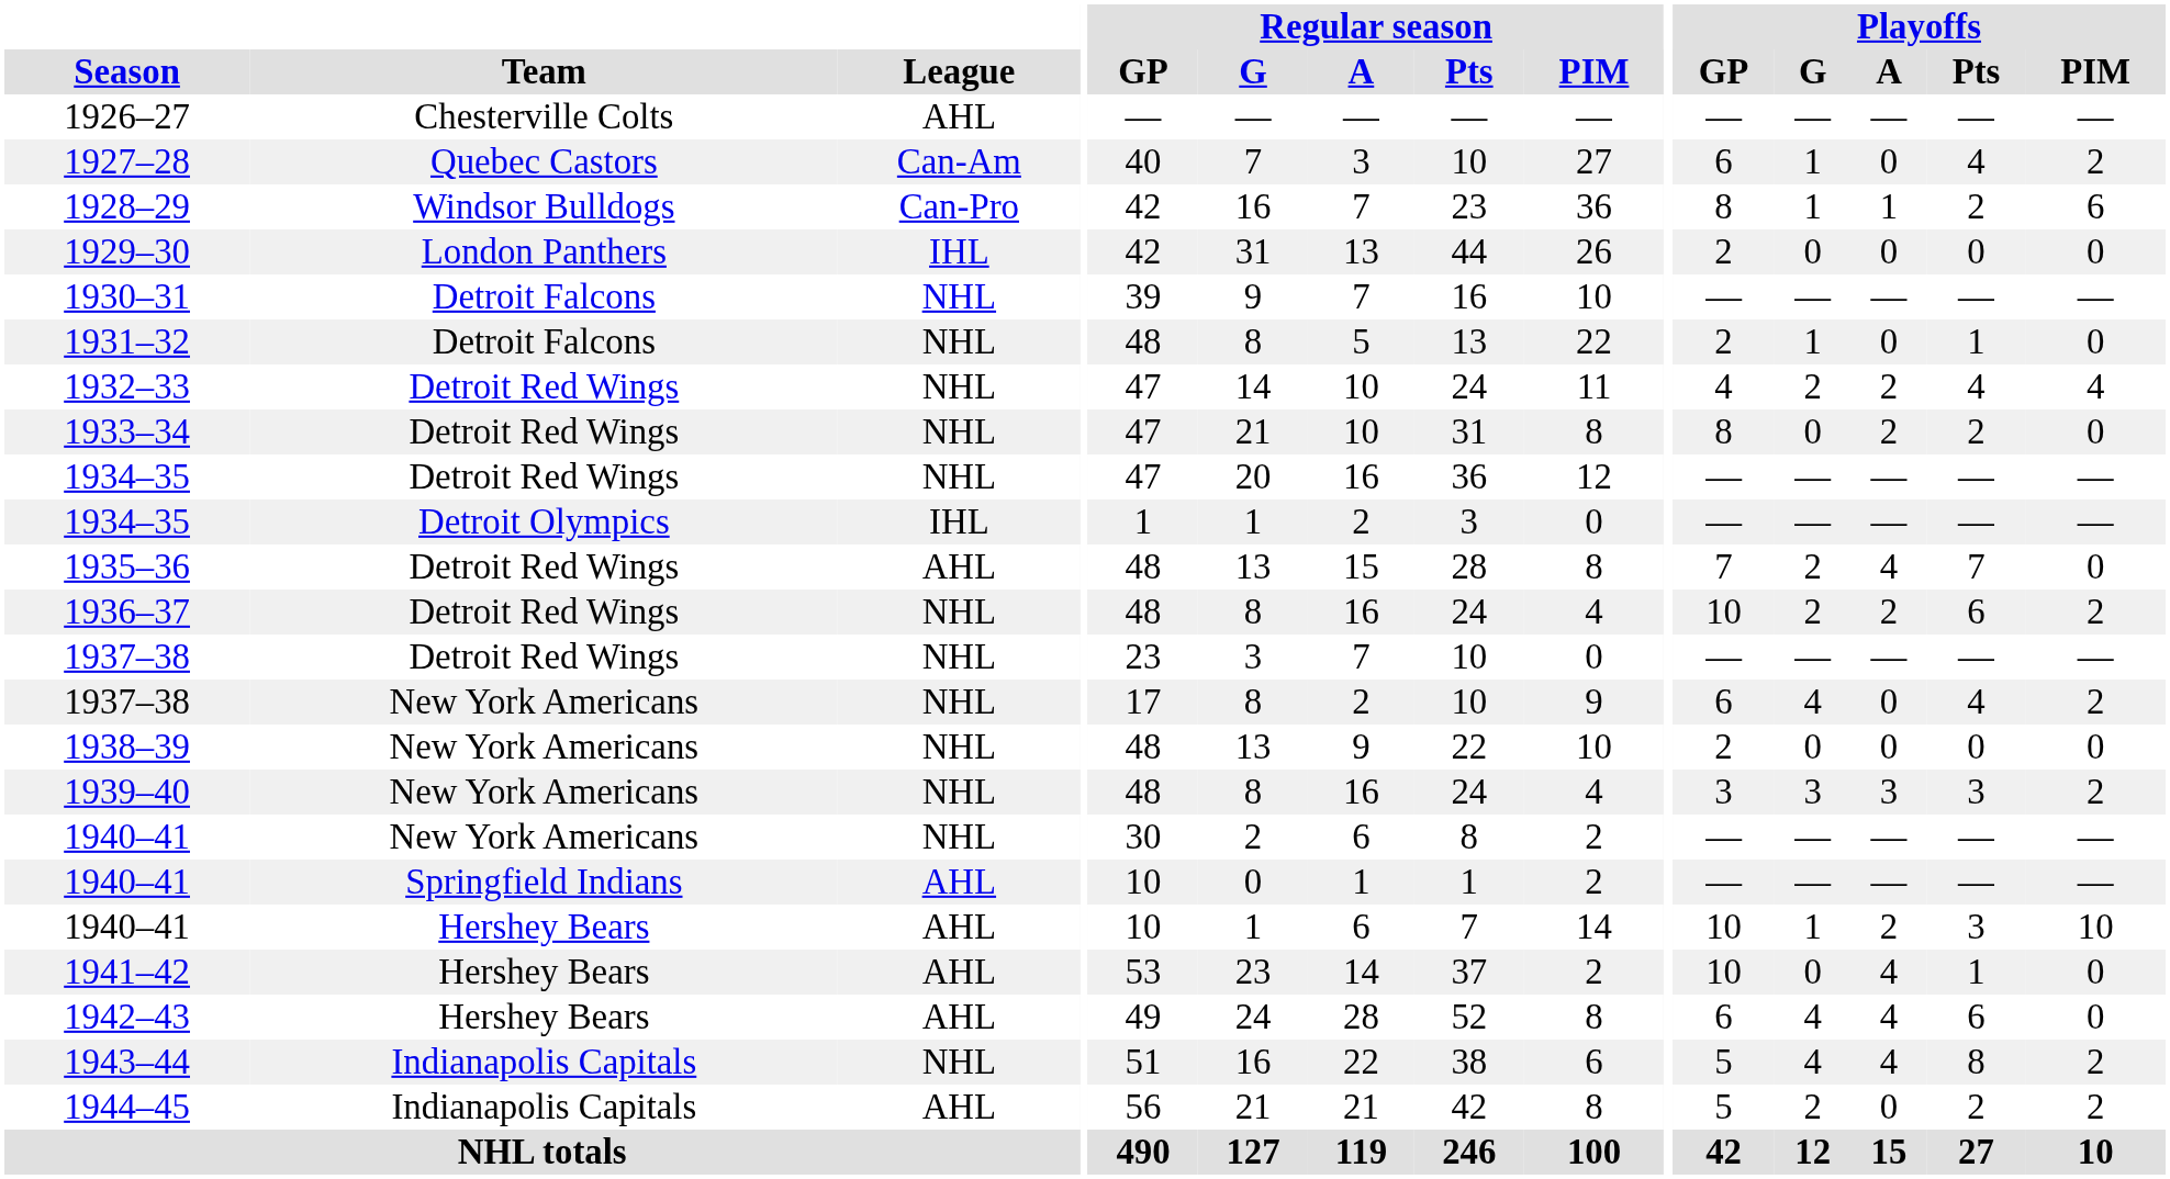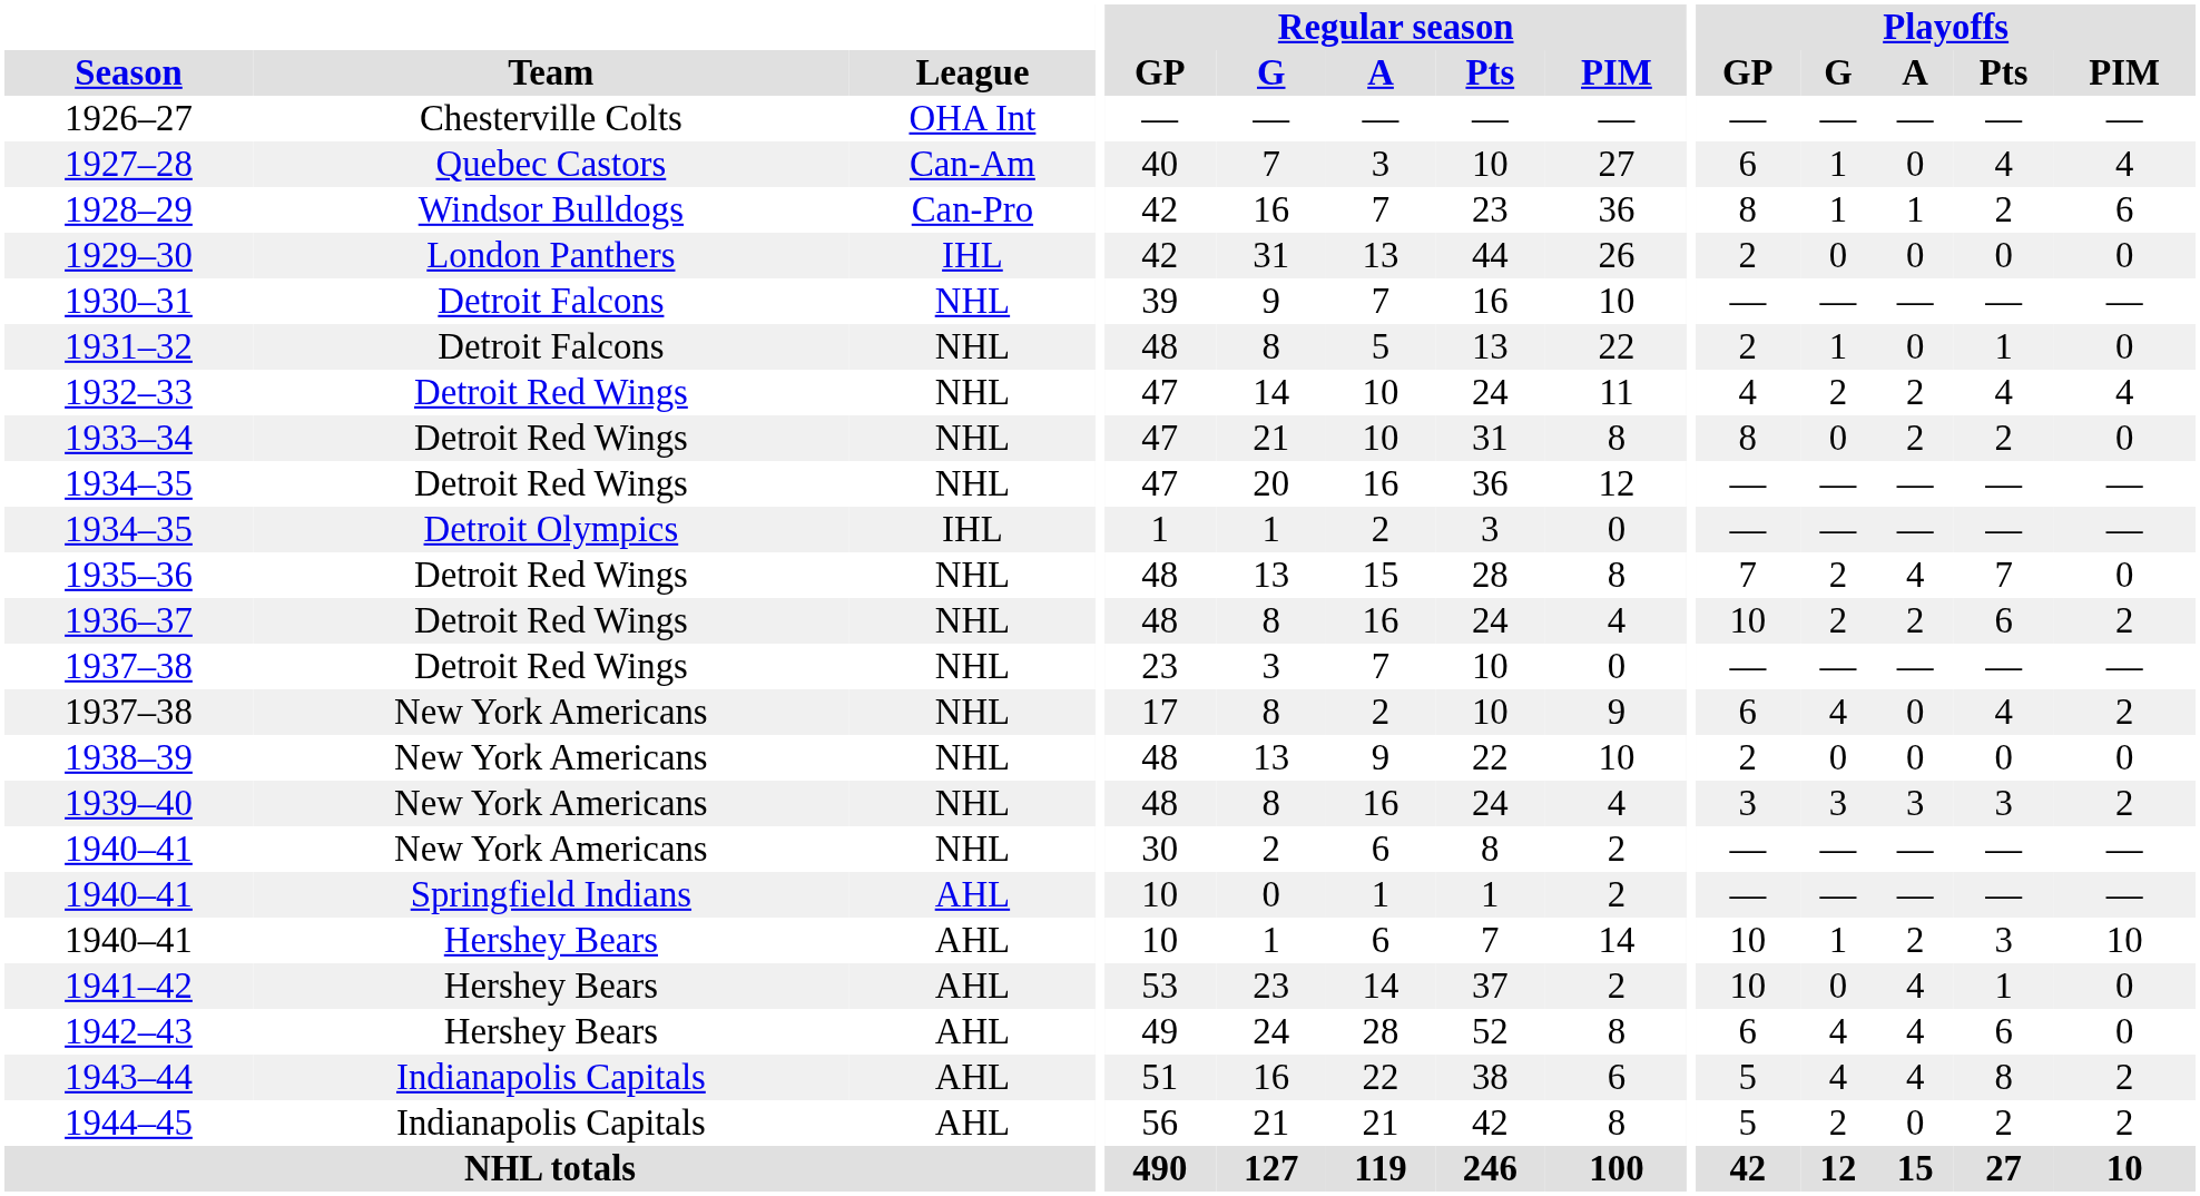 <table border="0" cellpadding="1" cellspacing="0" style="text-align:center; width:60em">
 <tr bgcolor="#e0e0e0">
 <th colspan="3" bgcolor="#ffffff"></th>
 <th rowspan="100" bgcolor="#ffffff"></th>
 <th colspan="5"><a href='#'>Regular season</a></th>
 <th rowspan="100" bgcolor="#ffffff"></th>
 <th colspan="5"><a href='#'>Playoffs</a></th>
 </tr>
 <tr bgcolor="#e0e0e0">
 <th><a href='#'>Season</a></th>
 <th>Team</th>
 <th>League</th>
 <th>GP</th>
 <th><a href='#'>G</a></th>
 <th><a href='#'>A</a></th>
 <th><a href='#'>Pts</a></th>
 <th><a href='#'>PIM</a></th>
 <th>GP</th>
 <th>G</th>
 <th>A</th>
 <th>Pts</th>
 <th>PIM</th>
 </tr>
 <tr>
 <td>1926–27</td>
 <td>Chesterville Colts</td>
-<td>AHL</td>
+<td><a href='#'>OHA Int</a></td>
 <td>—</td>
 <td>—</td>
 <td>—</td>
 <td>—</td>
 <td>—</td>
 <td>—</td>
 <td>—</td>
 <td>—</td>
 <td>—</td>
 <td>—</td>
 </tr>
 <tr bgcolor="#f0f0f0">
 <td><a href='#'>1927–28</a></td>
 <td><a href='#'>Quebec Castors</a></td>
 <td><a href='#'>Can-Am</a></td>
 <td>40</td>
 <td>7</td>
 <td>3</td>
 <td>10</td>
 <td>27</td>
 <td>6</td>
 <td>1</td>
 <td>0</td>
 <td>4</td>
-<td>2</td>
+<td>4</td>
 </tr>
 <tr>
 <td><a href='#'>1928–29</a></td>
 <td><a href='#'>Windsor Bulldogs</a></td>
 <td><a href='#'>Can-Pro</a></td>
 <td>42</td>
 <td>16</td>
 <td>7</td>
 <td>23</td>
 <td>36</td>
 <td>8</td>
 <td>1</td>
 <td>1</td>
 <td>2</td>
 <td>6</td>
 </tr>
 <tr bgcolor="#f0f0f0">
 <td><a href='#'>1929–30</a></td>
 <td><a href='#'>London Panthers</a></td>
 <td><a href='#'>IHL</a></td>
 <td>42</td>
 <td>31</td>
 <td>13</td>
 <td>44</td>
 <td>26</td>
 <td>2</td>
 <td>0</td>
 <td>0</td>
 <td>0</td>
 <td>0</td>
 </tr>
 <tr>
 <td><a href='#'>1930–31</a></td>
 <td><a href='#'>Detroit Falcons</a></td>
 <td><a href='#'>NHL</a></td>
 <td>39</td>
 <td>9</td>
 <td>7</td>
 <td>16</td>
 <td>10</td>
 <td>—</td>
 <td>—</td>
 <td>—</td>
 <td>—</td>
 <td>—</td>
 </tr>
 <tr bgcolor="#f0f0f0">
 <td><a href='#'>1931–32</a></td>
 <td>Detroit Falcons</td>
 <td>NHL</td>
 <td>48</td>
 <td>8</td>
 <td>5</td>
 <td>13</td>
 <td>22</td>
 <td>2</td>
 <td>1</td>
 <td>0</td>
 <td>1</td>
 <td>0</td>
 </tr>
 <tr>
 <td><a href='#'>1932–33</a></td>
 <td><a href='#'>Detroit Red Wings</a></td>
 <td>NHL</td>
 <td>47</td>
 <td>14</td>
 <td>10</td>
 <td>24</td>
 <td>11</td>
 <td>4</td>
 <td>2</td>
 <td>2</td>
 <td>4</td>
 <td>4</td>
 </tr>
 <tr bgcolor="#f0f0f0">
 <td><a href='#'>1933–34</a></td>
 <td>Detroit Red Wings</td>
 <td>NHL</td>
 <td>47</td>
 <td>21</td>
 <td>10</td>
 <td>31</td>
 <td>8</td>
 <td>8</td>
 <td>0</td>
 <td>2</td>
 <td>2</td>
 <td>0</td>
 </tr>
 <tr>
 <td><a href='#'>1934–35</a></td>
 <td>Detroit Red Wings</td>
 <td>NHL</td>
 <td>47</td>
 <td>20</td>
 <td>16</td>
 <td>36</td>
 <td>12</td>
 <td>—</td>
 <td>—</td>
 <td>—</td>
 <td>—</td>
 <td>—</td>
 </tr>
 <tr bgcolor="#f0f0f0">
 <td><a href='#'>1934–35</a></td>
 <td><a href='#'>Detroit Olympics</a></td>
 <td>IHL</td>
 <td>1</td>
 <td>1</td>
 <td>2</td>
 <td>3</td>
 <td>0</td>
 <td>—</td>
 <td>—</td>
 <td>—</td>
 <td>—</td>
 <td>—</td>
 </tr>
 <tr>
 <td><a href='#'>1935–36</a></td>
 <td>Detroit Red Wings</td>
-<td>AHL</td>
+<td>NHL</td>
 <td>48</td>
 <td>13</td>
 <td>15</td>
 <td>28</td>
 <td>8</td>
 <td>7</td>
 <td>2</td>
 <td>4</td>
 <td>7</td>
 <td>0</td>
 </tr>
 <tr bgcolor="#f0f0f0">
 <td><a href='#'>1936–37</a></td>
 <td>Detroit Red Wings</td>
 <td>NHL</td>
 <td>48</td>
 <td>8</td>
 <td>16</td>
 <td>24</td>
 <td>4</td>
 <td>10</td>
 <td>2</td>
 <td>2</td>
 <td>6</td>
 <td>2</td>
 </tr>
 <tr>
 <td><a href='#'>1937–38</a></td>
 <td>Detroit Red Wings</td>
 <td>NHL</td>
 <td>23</td>
 <td>3</td>
 <td>7</td>
 <td>10</td>
 <td>0</td>
 <td>—</td>
 <td>—</td>
 <td>—</td>
 <td>—</td>
 <td>—</td>
 </tr>
 <tr bgcolor="#f0f0f0">
 <td>1937–38</td>
 <td>New York Americans</td>
 <td>NHL</td>
 <td>17</td>
 <td>8</td>
 <td>2</td>
 <td>10</td>
 <td>9</td>
 <td>6</td>
 <td>4</td>
 <td>0</td>
 <td>4</td>
 <td>2</td>
 </tr>
 <tr>
 <td><a href='#'>1938–39</a></td>
 <td>New York Americans</td>
 <td>NHL</td>
 <td>48</td>
 <td>13</td>
 <td>9</td>
 <td>22</td>
 <td>10</td>
 <td>2</td>
 <td>0</td>
 <td>0</td>
 <td>0</td>
 <td>0</td>
 </tr>
 <tr bgcolor="#f0f0f0">
 <td><a href='#'>1939–40</a></td>
 <td>New York Americans</td>
 <td>NHL</td>
 <td>48</td>
 <td>8</td>
 <td>16</td>
 <td>24</td>
 <td>4</td>
 <td>3</td>
 <td>3</td>
 <td>3</td>
 <td>3</td>
 <td>2</td>
 </tr>
 <tr>
 <td><a href='#'>1940–41</a></td>
 <td>New York Americans</td>
 <td>NHL</td>
 <td>30</td>
 <td>2</td>
 <td>6</td>
 <td>8</td>
 <td>2</td>
 <td>—</td>
 <td>—</td>
 <td>—</td>
 <td>—</td>
 <td>—</td>
 </tr>
 <tr bgcolor="#f0f0f0">
 <td><a href='#'>1940–41</a></td>
 <td><a href='#'>Springfield Indians</a></td>
 <td><a href='#'>AHL</a></td>
 <td>10</td>
 <td>0</td>
 <td>1</td>
 <td>1</td>
 <td>2</td>
 <td>—</td>
 <td>—</td>
 <td>—</td>
 <td>—</td>
 <td>—</td>
 </tr>
 <tr>
 <td>1940–41</td>
 <td><a href='#'>Hershey Bears</a></td>
 <td>AHL</td>
 <td>10</td>
 <td>1</td>
 <td>6</td>
 <td>7</td>
 <td>14</td>
 <td>10</td>
 <td>1</td>
 <td>2</td>
 <td>3</td>
 <td>10</td>
 </tr>
 <tr bgcolor="#f0f0f0">
 <td><a href='#'>1941–42</a></td>
 <td>Hershey Bears</td>
 <td>AHL</td>
 <td>53</td>
 <td>23</td>
 <td>14</td>
 <td>37</td>
 <td>2</td>
 <td>10</td>
 <td>0</td>
 <td>4</td>
 <td>1</td>
 <td>0</td>
 </tr>
 <tr>
 <td><a href='#'>1942–43</a></td>
 <td>Hershey Bears</td>
 <td>AHL</td>
 <td>49</td>
 <td>24</td>
 <td>28</td>
 <td>52</td>
 <td>8</td>
 <td>6</td>
 <td>4</td>
 <td>4</td>
 <td>6</td>
 <td>0</td>
 </tr>
 <tr bgcolor="#f0f0f0">
 <td><a href='#'>1943–44</a></td>
 <td><a href='#'>Indianapolis Capitals</a></td>
-<td>NHL</td>
+<td>AHL</td>
 <td>51</td>
 <td>16</td>
 <td>22</td>
 <td>38</td>
 <td>6</td>
 <td>5</td>
 <td>4</td>
 <td>4</td>
 <td>8</td>
 <td>2</td>
 </tr>
 <tr>
 <td><a href='#'>1944–45</a></td>
 <td>Indianapolis Capitals</td>
 <td>AHL</td>
 <td>56</td>
 <td>21</td>
 <td>21</td>
 <td>42</td>
 <td>8</td>
 <td>5</td>
 <td>2</td>
 <td>0</td>
 <td>2</td>
 <td>2</td>
 </tr>
 <tr bgcolor="#e0e0e0">
 <th colspan="3">NHL totals</th>
 <th>490</th>
 <th>127</th>
 <th>119</th>
 <th>246</th>
 <th>100</th>
 <th>42</th>
 <th>12</th>
 <th>15</th>
 <th>27</th>
 <th>10</th>
 </tr>
 </table>
